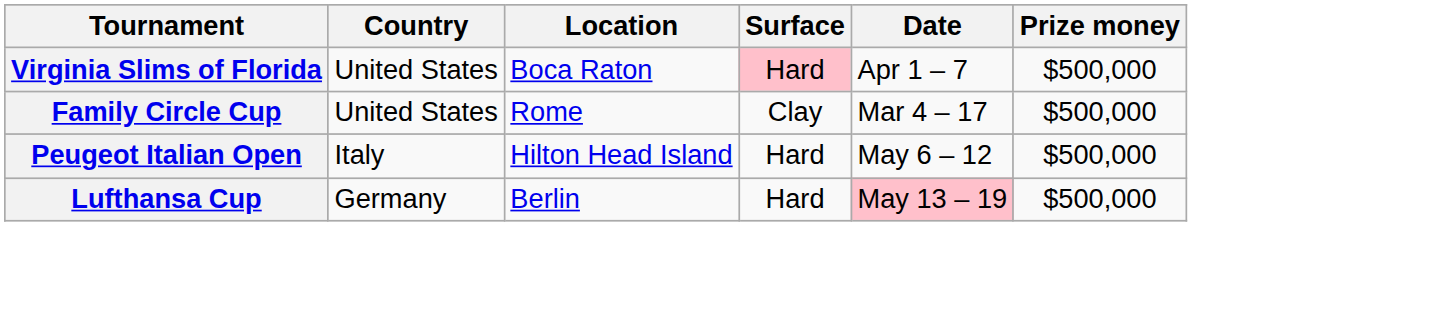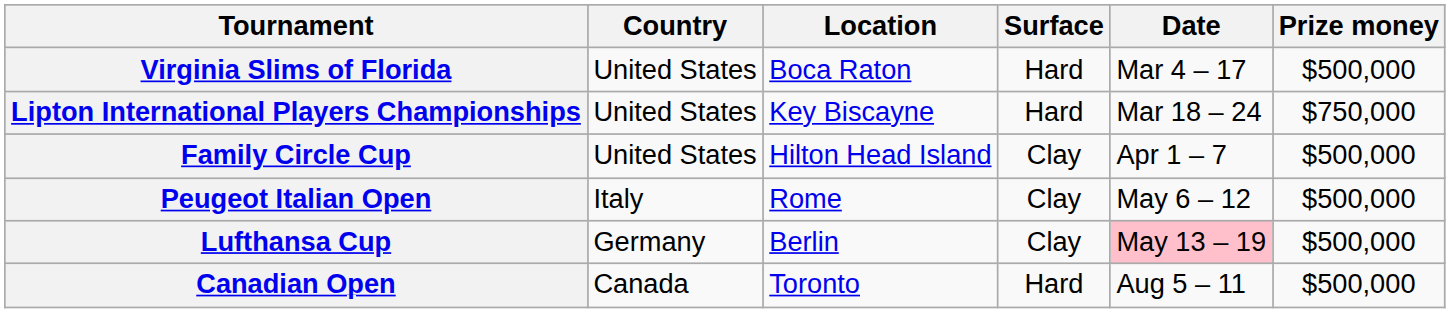 <table class="wikitable plainrowheaders nowrap">
 <tr>
 <th scope="col">Tournament</th>
 <th scope="col">Country</th>
 <th scope="col">Location</th>
 <th scope="col">Surface</th>
 <th scope="col">Date</th>
 <th scope="col">Prize money</th>
 </tr>
 <tr>
 <th scope="row"><a href='#'>Virginia Slims of Florida</a></th>
 <td>United States</td>
 <td><a href='#'>Boca Raton</a></td>
-<td align="center" style="background: pink;">Hard</td>
-<td>Apr 1 – 7</td>
+<td align="center">Hard</td>
+<td>Mar 4 – 17</td>
 <td align="center">$500,000</td>
+</tr>
+<tr>
+<th scope="row"><a href='#'>Lipton International Players Championships</a></th>
+<td>United States</td>
+<td><a href='#'>Key Biscayne</a></td>
+<td align="center">Hard</td>
+<td>Mar 18 – 24</td>
+<td align="center">$750,000</td>
 </tr>
 <tr>
 <th scope="row"><a href='#'>Family Circle Cup</a></th>
 <td>United States</td>
-<td><a href='#'>Rome</a></td>
+<td><a href='#'>Hilton Head Island</a></td>
 <td align="center">Clay</td>
-<td>Mar 4 – 17</td>
+<td>Apr 1 – 7</td>
 <td align="center">$500,000</td>
 </tr>
 <tr>
 <th scope="row"><a href='#'>Peugeot Italian Open</a></th>
 <td>Italy</td>
-<td><a href='#'>Hilton Head Island</a></td>
-<td align="center">Hard</td>
+<td><a href='#'>Rome</a></td>
+<td align="center">Clay</td>
 <td>May 6 – 12</td>
 <td align="center">$500,000</td>
 </tr>
 <tr>
 <th scope="row"><a href='#'>Lufthansa Cup</a></th>
 <td>Germany</td>
 <td><a href='#'>Berlin</a></td>
-<td align="center">Hard</td>
+<td align="center">Clay</td>
 <td style="background: pink;">May 13 – 19</td>
 <td align="center">$500,000</td>
 </tr>
+<tr>
+<th scope="row"><a href='#'>Canadian Open</a></th>
+<td>Canada</td>
+<td><a href='#'>Toronto</a></td>
+<td align="center">Hard</td>
+<td>Aug 5 – 11</td>
+<td align="center">$500,000</td>
+</tr>
 </table>
